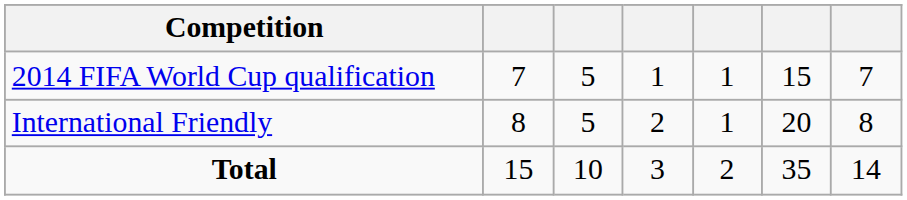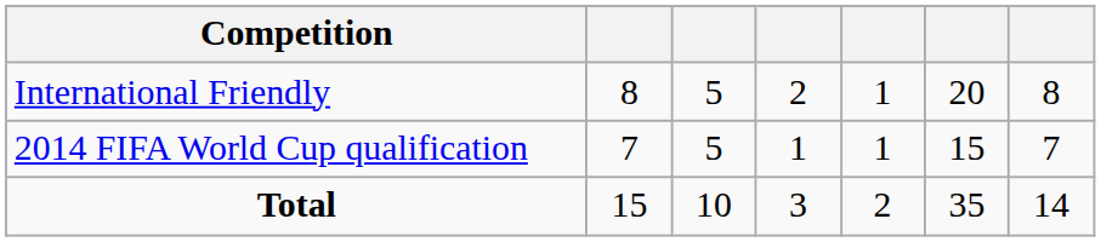 <table class="wikitable" style="text-align: center;">
 <tr>
 <th width=250>Competition</th>
 <th width=30></th>
 <th width=30></th>
 <th width=30></th>
 <th width=30></th>
 <th width=30></th>
 <th width=30></th>
 </tr>
 <tr>
+<td align="left"><a href='#'>International Friendly</a></td>
+<td>8</td>
+<td>5</td>
+<td>2</td>
+<td>1</td>
+<td>20</td>
+<td>8</td>
+</tr>
+<tr>
 <td align="left"><a href='#'>2014 FIFA World Cup qualification</a></td>
 <td>7</td>
 <td>5</td>
 <td>1</td>
 <td>1</td>
 <td>15</td>
 <td>7</td>
-</tr>
-<tr>
-<td align="left"><a href='#'>International Friendly</a></td>
-<td>8</td>
-<td>5</td>
-<td>2</td>
-<td>1</td>
-<td>20</td>
-<td>8</td>
 </tr>
 <tr>
 <td><strong>Total</strong></td>
 <td>15</td>
 <td>10</td>
 <td>3</td>
 <td>2</td>
 <td>35</td>
 <td>14</td>
 </tr>
 </table>
